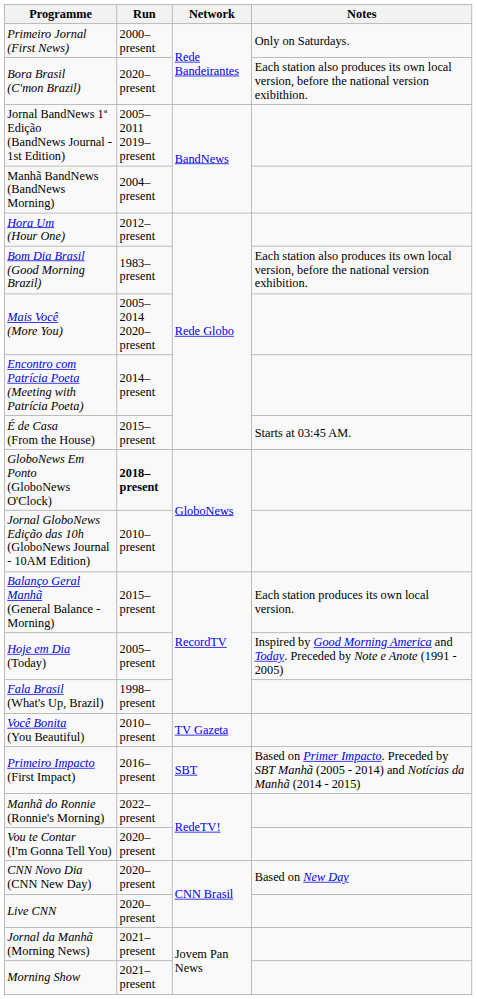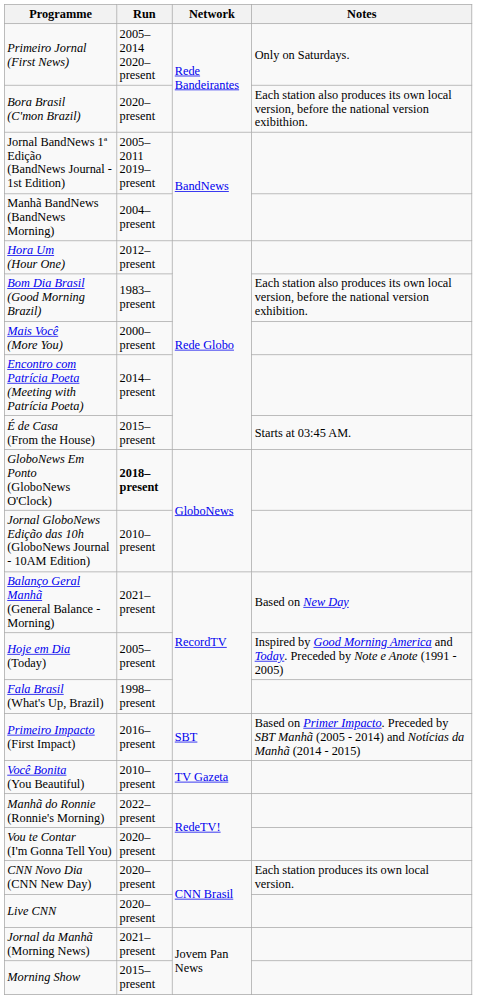 <table class="wikitable sortable">
 <tr>
 <th>Programme</th>
 <th>Run</th>
 <th>Network</th>
 <th>Notes</th>
 </tr>
 <tr>
 <td><em>Primeiro Jornal</em><br><em>(First News)</em></td>
-<td>2000–present</td>
+<td>2005–2014<br>2020–present</td>
 <td rowspan="2"><a href='#'>Rede Bandeirantes</a></td>
 <td>Only on Saturdays.</td>
 </tr>
 <tr>
 <td><em>Bora Brasil</em><br><em>(C'mon Brazil)</em></td>
 <td>2020–present</td>
 <td>Each station also produces its own local version, before the national version exibithion.</td>
 </tr>
 <tr>
 <td>Jornal BandNews 1ª Edição<br>(BandNews Journal - 1st Edition)</td>
 <td>2005–2011<br>2019–present</td>
 <td rowspan="2"><a href='#'>BandNews</a></td>
 <td></td>
 </tr>
 <tr>
 <td>Manhã BandNews<br>(BandNews Morning)</td>
 <td>2004–present</td>
 <td></td>
 </tr>
 <tr>
 <td><em><a href='#'>Hora Um</a></em><br><em>(Hour One)</em></td>
 <td>2012–present</td>
 <td rowspan="5"><a href='#'>Rede Globo</a></td>
 <td></td>
 </tr>
 <tr>
 <td><em><a href='#'>Bom Dia Brasil</a></em><br><em>(Good Morning Brazil)</em></td>
 <td>1983–present</td>
 <td>Each station also produces its own local version, before the national version exhibition.</td>
 </tr>
 <tr>
 <td><em><a href='#'>Mais Você</a></em><br><em>(More You)</em></td>
-<td>2005–2014<br>2020–present</td>
+<td>2000–present</td>
 <td></td>
 </tr>
 <tr>
 <td><em><a href='#'>Encontro com Patrícia Poeta</a></em><br><em>(Meeting with Patrícia Poeta)</em></td>
 <td>2014–present</td>
 <td></td>
 </tr>
 <tr>
 <td><em>É de Casa</em><br>(From the House)</td>
 <td>2015–present</td>
 <td>Starts at 03:45 AM.</td>
 </tr>
 <tr>
 <td><em>GloboNews Em Ponto</em><br>(GloboNews O'Clock)</td>
 <td><strong>2018–present</strong></td>
 <td rowspan="2"><a href='#'>GloboNews</a></td>
 <td></td>
 </tr>
 <tr>
 <td><em>Jornal GloboNews Edição das 10h</em><br>(GloboNews Journal - 10AM Edition)</td>
 <td>2010–present</td>
 <td></td>
 </tr>
 <tr>
 <td><em><a href='#'>Balanço Geral Manhã</a></em><br>(General Balance - Morning)</td>
-<td>2015–present</td>
+<td>2021–present</td>
 <td rowspan="3"><a href='#'>RecordTV</a></td>
-<td>Each station produces its own local version.</td>
+<td>Based on <a href='#'><em>New Day</em></a></td>
 </tr>
 <tr>
 <td><em><a href='#'>Hoje em Dia</a></em><br>(Today)</td>
 <td>2005–present</td>
 <td>Inspired by <em><a href='#'>Good Morning America</a></em> and <em><a href='#'>Today</a></em>. Preceded by <em>Note e Anote</em> (1991 - 2005)</td>
 </tr>
 <tr>
 <td><em><a href='#'>Fala Brasil</a></em><br>(What's Up, Brazil)</td>
 <td>1998–present</td>
 <td></td>
 </tr>
 <tr>
+<td><em><a href='#'>Primeiro Impacto</a></em><br>(First Impact)</td>
+<td>2016–present</td>
+<td><a href='#'>SBT</a></td>
+<td>Based on <em><a href='#'>Primer Impacto</a></em>. Preceded by <em>SBT Manhã</em> (2005 - 2014) and <em>Notícias da Manhã</em> (2014 - 2015)</td>
+</tr>
+<tr>
 <td><em><a href='#'>Você Bonita</a></em><br>(You Beautiful)</td>
 <td>2010–present</td>
 <td><a href='#'>TV Gazeta</a></td>
 <td></td>
-</tr>
-<tr>
-<td><em><a href='#'>Primeiro Impacto</a></em><br>(First Impact)</td>
-<td>2016–present</td>
-<td><a href='#'>SBT</a></td>
-<td>Based on <em><a href='#'>Primer Impacto</a></em>. Preceded by <em>SBT Manhã</em> (2005 - 2014) and <em>Notícias da Manhã</em> (2014 - 2015)</td>
 </tr>
 <tr>
 <td><em>Manhã do Ronnie</em><br>(Ronnie's Morning)</td>
 <td>2022–present</td>
 <td rowspan="2"><a href='#'>RedeTV!</a></td>
 <td></td>
 </tr>
 <tr>
 <td><em>Vou te Contar</em><br>(I'm Gonna Tell You)</td>
 <td>2020–present</td>
 <td></td>
 </tr>
 <tr>
 <td><em>CNN Novo Dia</em><br>(CNN New Day)</td>
 <td>2020–present</td>
 <td rowspan="2"><a href='#'>CNN Brasil</a></td>
-<td>Based on <a href='#'><em>New Day</em></a></td>
+<td>Each station produces its own local version.</td>
 </tr>
 <tr>
 <td><em>Live CNN</em></td>
 <td>2020–present</td>
 <td></td>
 </tr>
 <tr>
 <td><em>Jornal da Manhã</em><br>(Morning News)</td>
 <td>2021–present</td>
 <td rowspan="2">Jovem Pan News</td>
 <td></td>
 </tr>
 <tr>
 <td><em>Morning Show</em></td>
-<td>2021–present</td>
+<td>2015–present</td>
 <td></td>
 </tr>
 </table>
